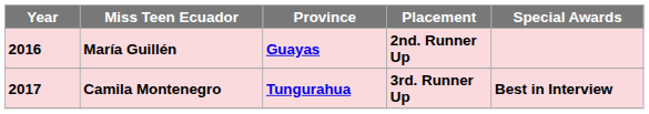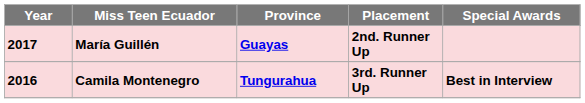 <table class="wikitable sortable" style="font-size: 95%;">
 <tr>
 <th width="70" style="background-color:#787878;color:#FFFFFF;">Year</th>
 <th width="180" style="background-color:#787878;color:#FFFFFF;">Miss Teen Ecuador</th>
 <th width="120" style="background-color:#787878;color:#FFFFFF;">Province</th>
 <th width="100" style="background-color:#787878;color:#FFFFFF;">Placement</th>
 <th width="149" style="background-color:#787878;color:#FFFFFF;">Special Awards</th>
 </tr>
 <tr>
 </tr>
 <tr style="background-color:#FADADD; font-weight: bold">
-<td>2016</td>
+<td>2017</td>
 <td>María Guillén</td>
 <td> <a href='#'>Guayas</a></td>
 <td>2nd. Runner Up</td>
 <td></td>
 </tr>
 <tr>
 </tr>
 <tr style="background-color:#FADADD; font-weight: bold">
-<td>2017</td>
+<td>2016</td>
 <td>Camila Montenegro</td>
 <td> <a href='#'>Tungurahua</a></td>
 <td>3rd. Runner Up</td>
 <td>Best in Interview</td>
 </tr>
 <tr>
 </tr>
 </table>
